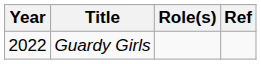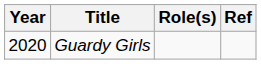 <table class="wikitable">
 <tr>
 <th>Year</th>
 <th>Title</th>
 <th>Role(s)</th>
 <th>Ref</th>
 </tr>
 <tr>
-<td>2022</td>
+<td>2020</td>
 <td><em>Guardy Girls</em></td>
 <td></td>
 <td></td>
 </tr>
 </table>
